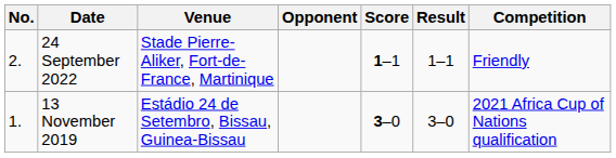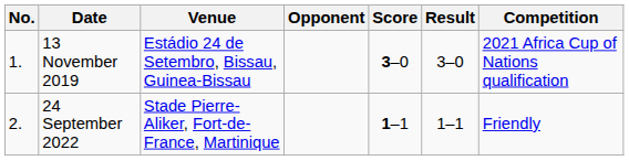 <table class="wikitable">
 <tr>
 <th>No.</th>
 <th>Date</th>
 <th>Venue</th>
 <th>Opponent</th>
 <th>Score</th>
 <th>Result</th>
 <th>Competition</th>
 </tr>
 <tr>
+<td>1.</td>
+<td>13 November 2019</td>
+<td><a href='#'>Estádio 24 de Setembro</a>, <a href='#'>Bissau</a>, <a href='#'>Guinea-Bissau</a></td>
+<td></td>
+<td align=center><strong>3</strong>–0</td>
+<td align=center>3–0</td>
+<td><a href='#'>2021 Africa Cup of Nations qualification</a></td>
+</tr>
+<tr>
 <td>2.</td>
 <td>24 September 2022</td>
 <td><a href='#'>Stade Pierre-Aliker</a>, <a href='#'>Fort-de-France</a>, <a href='#'>Martinique</a></td>
 <td></td>
 <td align=center><strong>1</strong>–1</td>
 <td align=center>1–1</td>
 <td><a href='#'>Friendly</a></td>
 </tr>
-<tr>
-<td>1.</td>
-<td>13 November 2019</td>
-<td><a href='#'>Estádio 24 de Setembro</a>, <a href='#'>Bissau</a>, <a href='#'>Guinea-Bissau</a></td>
-<td></td>
-<td align=center><strong>3</strong>–0</td>
-<td align=center>3–0</td>
-<td><a href='#'>2021 Africa Cup of Nations qualification</a></td>
-</tr>
 </table>
